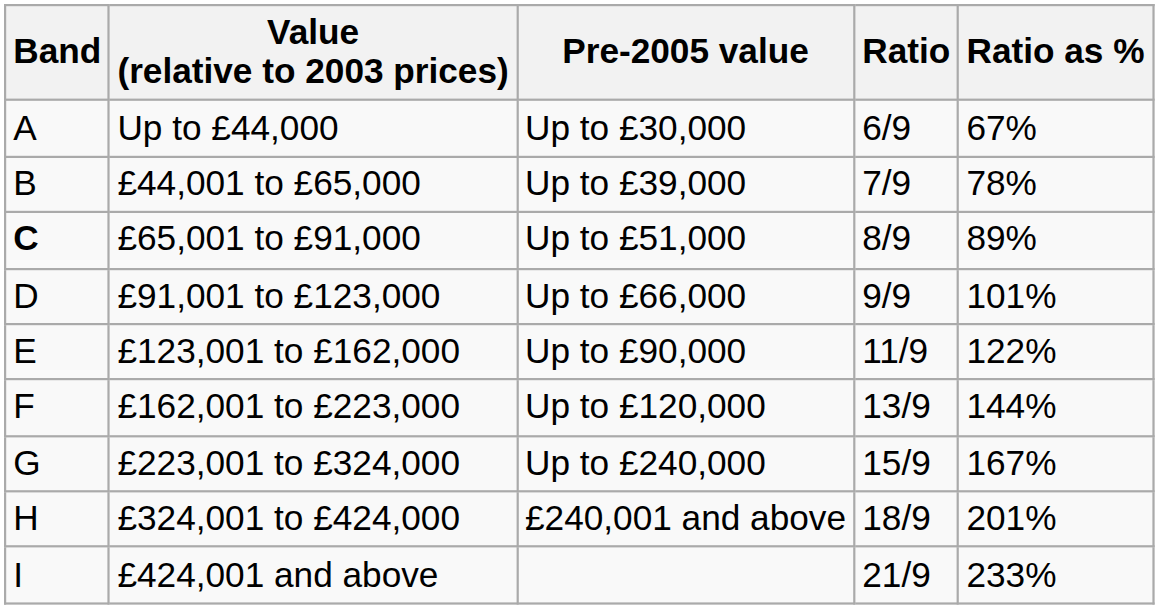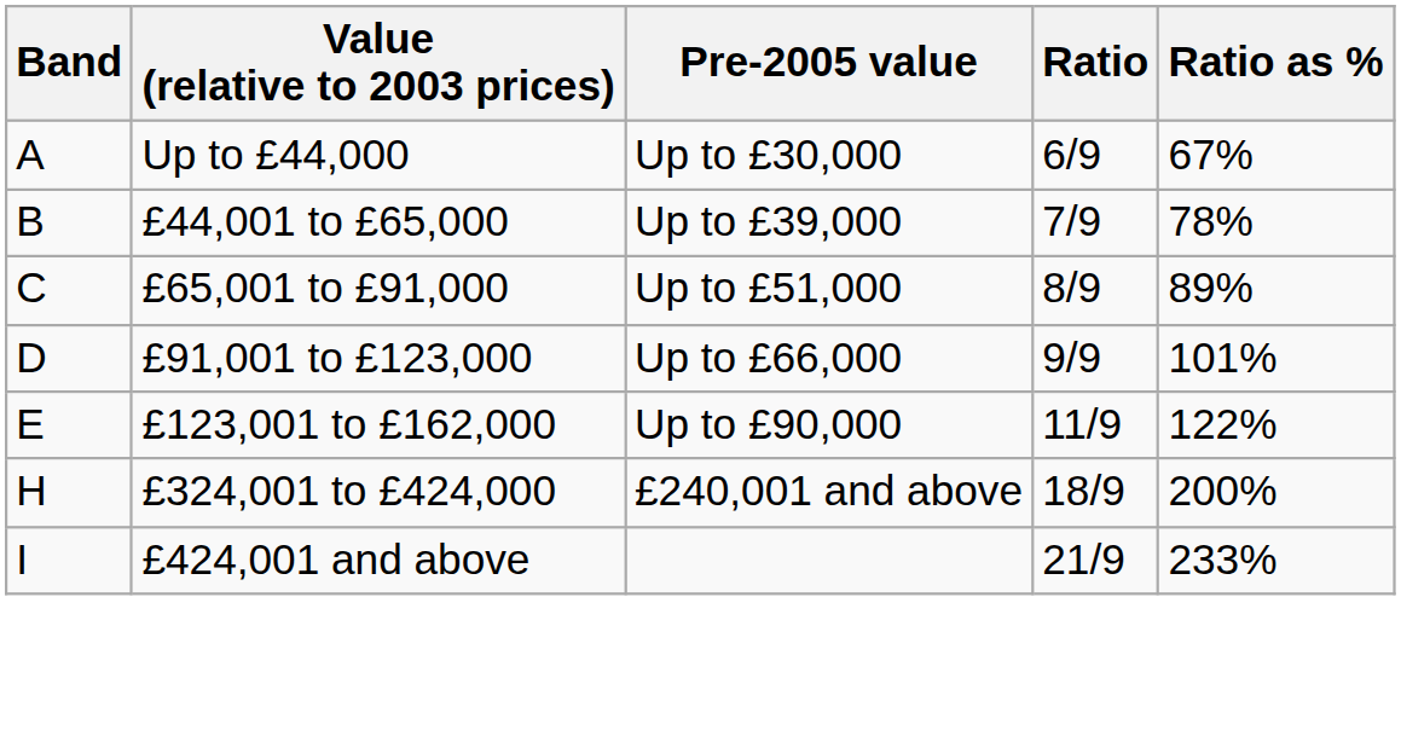 <table class="wikitable">
 <tr>
 <th>Band</th>
 <th>Value <br> (relative to 2003 prices)</th>
 <th>Pre-2005 value</th>
 <th>Ratio</th>
 <th>Ratio as %</th>
 </tr>
 <tr>
 <td>A</td>
 <td>Up to £44,000</td>
 <td>Up to £30,000</td>
 <td>6/9</td>
 <td>67%</td>
 </tr>
 <tr>
 <td>B</td>
 <td>£44,001 to £65,000</td>
 <td>Up to £39,000</td>
 <td>7/9</td>
 <td>78%</td>
 </tr>
 <tr>
-<td><strong>C</strong></td>
+<td>C</td>
 <td>£65,001 to £91,000</td>
 <td>Up to £51,000</td>
 <td>8/9</td>
 <td>89%</td>
 </tr>
 <tr>
 <td>D</td>
 <td>£91,001 to £123,000</td>
 <td>Up to £66,000</td>
 <td>9/9</td>
 <td>101%</td>
 </tr>
 <tr>
 <td>E</td>
 <td>£123,001 to £162,000</td>
 <td>Up to £90,000</td>
 <td>11/9</td>
 <td>122%</td>
 </tr>
 <tr>
-<td>F</td>
-<td>£162,001 to £223,000</td>
-<td>Up to £120,000</td>
-<td>13/9</td>
-<td>144%</td>
-</tr>
-<tr>
-<td>G</td>
-<td>£223,001 to £324,000</td>
-<td>Up to £240,000</td>
-<td>15/9</td>
-<td>167%</td>
-</tr>
-<tr>
 <td>H</td>
 <td>£324,001 to £424,000</td>
 <td>£240,001 and above</td>
 <td>18/9</td>
-<td>201%</td>
+<td>200%</td>
 </tr>
 <tr>
 <td>I</td>
 <td>£424,001 and above</td>
 <td></td>
 <td>21/9</td>
 <td>233%</td>
 </tr>
 </table>
